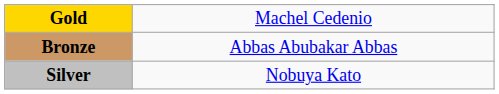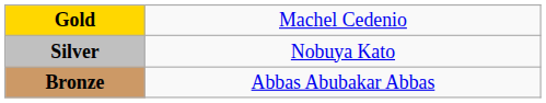 <table class="wikitable" style="text-align:center; " width="35%">
 <tr>
 <td bgcolor="gold"><strong>Gold</strong></td>
 <td><a href='#'>Machel Cedenio</a><br>  <small><em></em></small></td>
 </tr>
 <tr>
+<td bgcolor="silver"><strong>Silver</strong></td>
+<td><a href='#'>Nobuya Kato</a><br>  <small><em></em></small></td>
+</tr>
+<tr>
 <td bgcolor="CC9966"><strong>Bronze</strong></td>
 <td><a href='#'>Abbas Abubakar Abbas</a><br>  <small><em></em></small></td>
 </tr>
-<tr>
-<td bgcolor="silver"><strong>Silver</strong></td>
-<td><a href='#'>Nobuya Kato</a><br>  <small><em></em></small></td>
-</tr>
 </table>
